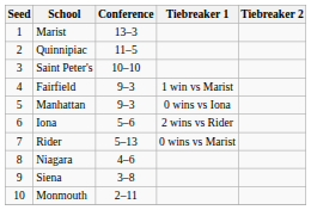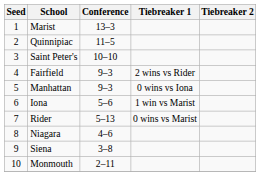 <table class="wikitable" style="text-align:center">
 <tr>
 <th>Seed</th>
 <th>School</th>
 <th>Conference</th>
 <th>Tiebreaker 1</th>
 <th>Tiebreaker 2</th>
 </tr>
 <tr>
 <td>1</td>
 <td align=left>Marist</td>
 <td>13–3</td>
 <td></td>
 <td></td>
 </tr>
 <tr>
 <td>2</td>
 <td align=left>Quinnipiac</td>
 <td>11–5</td>
 <td></td>
 <td></td>
 </tr>
 <tr>
 <td>3</td>
 <td align=left>Saint Peter's</td>
 <td>10–10</td>
 <td></td>
 <td></td>
 </tr>
 <tr>
 <td>4</td>
 <td align=left>Fairfield</td>
 <td>9–3</td>
-<td>1 win vs Marist</td>
+<td>2 wins vs Rider</td>
 <td></td>
 </tr>
 <tr>
 <td>5</td>
 <td align=left>Manhattan</td>
 <td>9–3</td>
 <td>0 wins vs Iona</td>
 <td></td>
 </tr>
 <tr>
 <td>6</td>
 <td align=left>Iona</td>
 <td>5–6</td>
-<td>2 wins vs Rider</td>
+<td>1 win vs Marist</td>
 <td></td>
 </tr>
 <tr>
 <td>7</td>
 <td align=left>Rider</td>
 <td>5–13</td>
 <td>0 wins vs Marist</td>
 <td></td>
 </tr>
 <tr>
 <td>8</td>
 <td align=left>Niagara</td>
 <td>4–6</td>
 <td></td>
 <td></td>
 </tr>
 <tr>
 <td>9</td>
 <td align=left>Siena</td>
 <td>3–8</td>
 <td></td>
 <td></td>
 </tr>
 <tr>
 <td>10</td>
 <td align=left>Monmouth</td>
 <td>2–11</td>
 <td></td>
 <td></td>
 </tr>
 <tr>
 </tr>
 </table>
